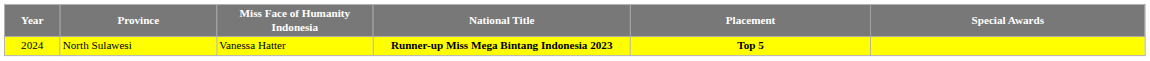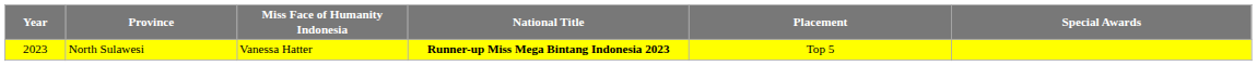 <table class="wikitable sortable" style="font-size: 83%; text-align:center">
 <tr>
 <th width="60" style="background-color:#787878;color:#FFFFFF;">Year</th>
 <th width="180" style="background-color:#787878;color:#FFFFFF;">Province</th>
 <th width="180" style="background-color:#787878;color:#FFFFFF;">Miss Face of Humanity Indonesia</th>
 <th width="300" style="background-color:#787878;color:#FFFFFF;">National Title</th>
 <th width="280" style="background-color:#787878;color:#FFFFFF;">Placement</th>
 <th width="320" style="background-color:#787878;color:#FFFFFF;">Special Awards</th>
 </tr>
 <tr style="background-color:#FFFF00">
-<td>2024</td>
+<td>2023</td>
 <td align="left">North Sulawesi</td>
 <td align="left">Vanessa Hatter</td>
 <td><strong>Runner-up Miss Mega Bintang Indonesia 2023</strong></td>
-<td><strong>Top 5</strong></td>
+<td>Top 5</td>
 <td style="background:;"></td>
 </tr>
 </table>
